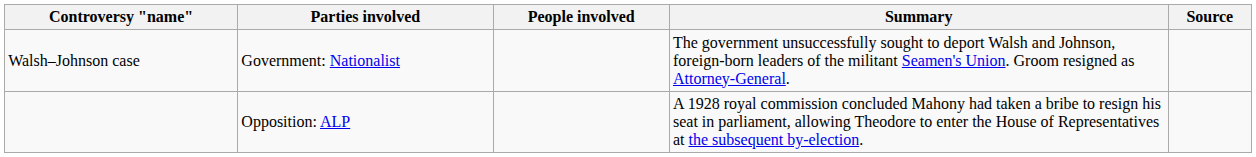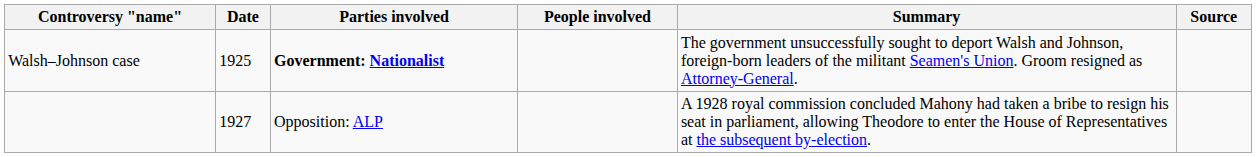 <table Class="wikitable sortable">
 <tr>
 <th>Controversy "name"<br></th>
+<th>Date<br></th>
 <th>Parties involved<br></th>
 <th>People involved<br></th>
 <th width=40%>Summary<br></th>
 <th>Source<br></th>
 </tr>
 <tr>
 <td>Walsh–Johnson case</td>
-<td>Government: <a href='#'>Nationalist</a></td>
+<td>1925</td>
+<td><strong>Government: <a href='#'>Nationalist</a></strong></td>
 <td></td>
 <td>The government unsuccessfully sought to deport Walsh and Johnson, foreign-born leaders of the militant <a href='#'>Seamen's Union</a>. Groom resigned as <a href='#'>Attorney-General</a>.</td>
 <td></td>
 </tr>
 <tr>
 <td></td>
+<td>1927</td>
 <td>Opposition: <a href='#'>ALP</a></td>
 <td></td>
 <td>A 1928 royal commission concluded Mahony had taken a bribe to resign his seat in parliament, allowing Theodore to enter the House of Representatives at <a href='#'>the subsequent by-election</a>.</td>
 <td></td>
 </tr>
 </table>
